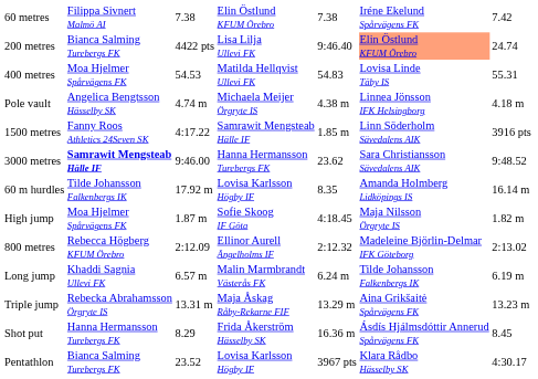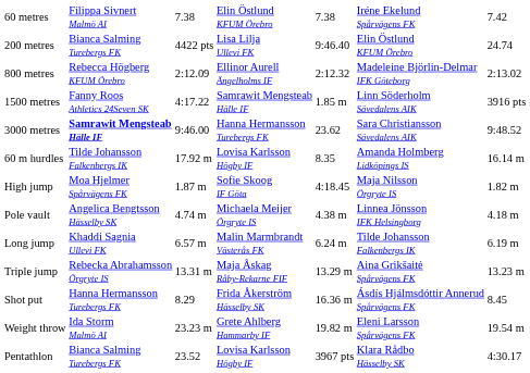 <table>
 <tr>
 <td>60 metres</td>
 <td><a href='#'>Filippa Sivnert</a><br><small><em><a href='#'>Malmö AI</a></em></small></td>
 <td>7.38</td>
 <td><a href='#'>Elin Östlund</a><br><small><em><a href='#'>KFUM Örebro</a></em></small></td>
 <td>7.38</td>
 <td><a href='#'>Iréne Ekelund</a><br><small><em><a href='#'>Spårvägens FK</a></em></small></td>
 <td>7.42</td>
 </tr>
 <tr>
 <td>200 metres</td>
 <td><a href='#'>Bianca Salming</a><br><small><em><a href='#'>Turebergs FK</a></em></small></td>
 <td>4422 pts</td>
 <td><a href='#'>Lisa Lilja</a><br><small><em><a href='#'>Ullevi FK</a></em></small></td>
 <td>9:46.40</td>
-<td style="background: lightsalmon;"><a href='#'>Elin Östlund</a><br><small><em><a href='#'>KFUM Örebro</a></em></small></td>
+<td><a href='#'>Elin Östlund</a><br><small><em><a href='#'>KFUM Örebro</a></em></small></td>
 <td>24.74</td>
 </tr>
 <tr>
-<td>400 metres</td>
-<td><a href='#'>Moa Hjelmer</a><br><small><em><a href='#'>Spårvägens FK</a></em></small></td>
-<td>54.53</td>
-<td><a href='#'>Matilda Hellqvist</a><br><small><em><a href='#'>Ullevi FK</a></em></small></td>
-<td>54.83</td>
-<td><a href='#'>Lovisa Linde</a><br><small><em><a href='#'>Täby IS</a></em></small></td>
-<td>55.31</td>
-</tr>
-<tr>
-<td>Pole vault</td>
-<td><a href='#'>Angelica Bengtsson</a><br><small><em><a href='#'>Hässelby SK</a></em></small></td>
-<td>4.74 m</td>
-<td><a href='#'>Michaela Meijer</a><br><small><em><a href='#'>Örgryte IS</a></em></small></td>
-<td>4.38 m</td>
-<td><a href='#'>Linnea Jönsson</a><br><small><em><a href='#'>IFK Helsingborg</a></em></small></td>
-<td>4.18 m</td>
+<td>800 metres</td>
+<td><a href='#'>Rebecca Högberg</a><br><small><em><a href='#'>KFUM Örebro</a></em></small></td>
+<td>2:12.09</td>
+<td><a href='#'>Ellinor Aurell</a><br><small><em><a href='#'>Ängelholms IF</a></em></small></td>
+<td>2:12.32</td>
+<td><a href='#'>Madeleine Björlin-Delmar</a><br><small><em><a href='#'>IFK Göteborg</a></em></small></td>
+<td>2:13.02</td>
 </tr>
 <tr>
 <td>1500 metres</td>
 <td><a href='#'>Fanny Roos</a><br><small><em><a href='#'>Athletics 24Seven SK</a></em></small></td>
 <td>4:17.22</td>
 <td><a href='#'>Samrawit Mengsteab</a><br><small><em><a href='#'>Hälle IF</a></em></small></td>
 <td>1.85 m</td>
 <td><a href='#'>Linn Söderholm</a><br><small><em><a href='#'>Sävedalens AIK</a></em></small></td>
 <td>3916 pts</td>
 </tr>
 <tr>
 <td>3000 metres</td>
 <td><strong><a href='#'>Samrawit Mengsteab</a><br><small><em><a href='#'>Hälle IF</a></em></small></strong></td>
 <td>9:46.00</td>
 <td><a href='#'>Hanna Hermansson</a><br><small><em><a href='#'>Turebergs FK</a></em></small></td>
 <td>23.62</td>
 <td><a href='#'>Sara Christiansson</a><br><small><em><a href='#'>Sävedalens AIK</a></em></small></td>
 <td>9:48.52</td>
 </tr>
 <tr>
 <td>60 m hurdles</td>
 <td><a href='#'>Tilde Johansson</a><br><small><em><a href='#'>Falkenbergs IK</a></em></small></td>
 <td>17.92 m</td>
 <td><a href='#'>Lovisa Karlsson</a><br><small><em><a href='#'>Högby IF</a></em></small></td>
 <td>8.35</td>
 <td><a href='#'>Amanda Holmberg</a><br><small><em><a href='#'>Lidköpings IS</a></em></small></td>
 <td>16.14 m</td>
 </tr>
 <tr>
 <td>High jump</td>
 <td><a href='#'>Moa Hjelmer</a><br><small><em><a href='#'>Spårvägens FK</a></em></small></td>
 <td>1.87 m</td>
 <td><a href='#'>Sofie Skoog</a><br><small><em><a href='#'>IF Göta</a></em></small></td>
 <td>4:18.45</td>
 <td><a href='#'>Maja Nilsson</a><br><small><em><a href='#'>Örgryte IS</a></em></small></td>
 <td>1.82 m</td>
 </tr>
 <tr>
-<td>800 metres</td>
-<td><a href='#'>Rebecca Högberg</a><br><small><em><a href='#'>KFUM Örebro</a></em></small></td>
-<td>2:12.09</td>
-<td><a href='#'>Ellinor Aurell</a><br><small><em><a href='#'>Ängelholms IF</a></em></small></td>
-<td>2:12.32</td>
-<td><a href='#'>Madeleine Björlin-Delmar</a><br><small><em><a href='#'>IFK Göteborg</a></em></small></td>
-<td>2:13.02</td>
+<td>Pole vault</td>
+<td><a href='#'>Angelica Bengtsson</a><br><small><em><a href='#'>Hässelby SK</a></em></small></td>
+<td>4.74 m</td>
+<td><a href='#'>Michaela Meijer</a><br><small><em><a href='#'>Örgryte IS</a></em></small></td>
+<td>4.38 m</td>
+<td><a href='#'>Linnea Jönsson</a><br><small><em><a href='#'>IFK Helsingborg</a></em></small></td>
+<td>4.18 m</td>
 </tr>
 <tr>
 <td>Long jump</td>
 <td><a href='#'>Khaddi Sagnia</a><br><small><em><a href='#'>Ullevi FK</a></em></small></td>
 <td>6.57 m</td>
 <td><a href='#'>Malin Marmbrandt</a><br><small><em><a href='#'>Västerås FK</a></em></small></td>
 <td>6.24 m</td>
 <td><a href='#'>Tilde Johansson</a><br><small><em><a href='#'>Falkenbergs IK</a></em></small></td>
 <td>6.19 m</td>
 </tr>
 <tr>
 <td>Triple jump</td>
 <td><a href='#'>Rebecka Abrahamsson</a><br><small><em><a href='#'>Örgryte IS</a></em></small></td>
 <td>13.31 m</td>
 <td><a href='#'>Maja Åskag</a><br><small><em><a href='#'>Råby-Rekarne FIF</a></em></small></td>
 <td>13.29 m</td>
 <td><a href='#'>Aina Grikšaitė</a><br><small><em><a href='#'>Spårvägens FK</a></em></small></td>
 <td>13.23 m</td>
 </tr>
 <tr>
 <td>Shot put</td>
 <td><a href='#'>Hanna Hermansson</a><br><small><em><a href='#'>Turebergs FK</a></em></small></td>
 <td>8.29</td>
 <td><a href='#'>Frida Åkerström</a><br><small><em><a href='#'>Hässelby SK</a></em></small></td>
 <td>16.36 m</td>
 <td><a href='#'>Ásdís Hjálmsdóttir Annerud</a><br><small><em><a href='#'>Spårvägens FK</a></em></small></td>
 <td>8.45</td>
 </tr>
 <tr>
+<td>Weight throw</td>
+<td><a href='#'>Ida Storm</a><br><small><em><a href='#'>Malmö AI</a></em></small></td>
+<td>23.23 m</td>
+<td><a href='#'>Grete Ahlberg</a><br><small><em><a href='#'>Hammarby IF</a></em></small></td>
+<td>19.82 m</td>
+<td><a href='#'>Eleni Larsson</a><br><small><em><a href='#'>Spårvägens FK</a></em></small></td>
+<td>19.54 m</td>
+</tr>
+<tr>
 <td>Pentathlon</td>
 <td><a href='#'>Bianca Salming</a><br><small><em><a href='#'>Turebergs FK</a></em></small></td>
 <td>23.52</td>
 <td><a href='#'>Lovisa Karlsson</a><br><small><em><a href='#'>Högby IF</a></em></small></td>
 <td>3967 pts</td>
 <td><a href='#'>Klara Rådbo</a><br><small><em><a href='#'>Hässelby SK</a></em></small></td>
 <td>4:30.17</td>
 </tr>
 <tr>
 </tr>
 </table>
